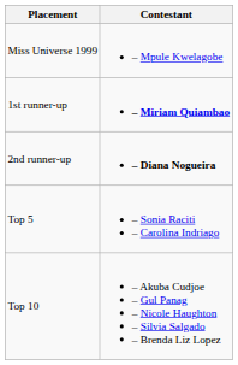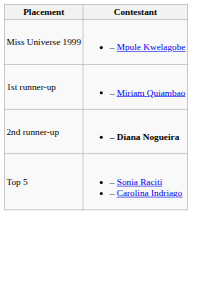 <table class="wikitable sortable" style="font-size:95%;">
 <tr>
 <th>Placement</th>
 <th>Contestant</th>
 </tr>
 <tr>
 <td>Miss Universe 1999</td>
 <td><br><ul><li> – <a href='#'>Mpule Kwelagobe</a></li></ul></td>
 </tr>
 <tr>
 <td>1st runner-up</td>
-<td><strong><br><ul><li> – <a href='#'>Miriam Quiambao</a></li></ul></strong></td>
+<td><br><ul><li> – <a href='#'>Miriam Quiambao</a></li></ul></td>
 </tr>
 <tr>
 <td>2nd runner-up</td>
 <td><strong><br><ul><li> – Diana Nogueira</li></ul></strong></td>
 </tr>
 <tr>
 <td>Top 5</td>
 <td><br><ul><li> – <a href='#'>Sonia Raciti</a></li><li> – <a href='#'>Carolina Indriago</a></li></ul></td>
 </tr>
-<tr>
-<td>Top 10</td>
-<td><br><ul><li> – Akuba Cudjoe</li><li> – <a href='#'>Gul Panag</a></li><li> – <a href='#'>Nicole Haughton</a></li><li> – <a href='#'>Silvia Salgado</a></li><li> – Brenda Liz Lopez</li></ul></td>
-</tr>
 </table>
